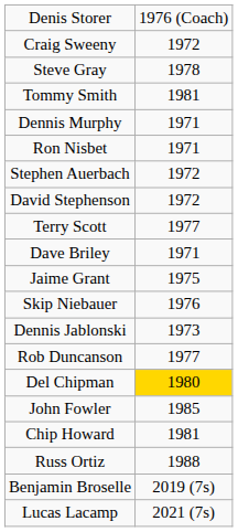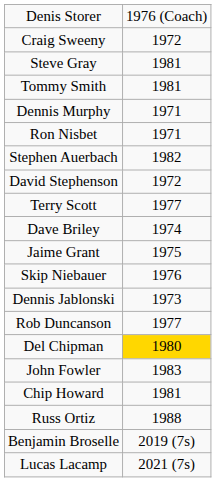 <table class="wikitable">
 <tr align="center">
 <td>Denis Storer</td>
 <td>1976 (Coach)</td>
 </tr>
 <tr align="center">
 <td>Craig Sweeny</td>
 <td>1972</td>
 </tr>
 <tr align="center">
 <td>Steve Gray</td>
-<td>1978</td>
+<td>1981</td>
 </tr>
 <tr align="center">
 <td>Tommy Smith</td>
 <td>1981</td>
 </tr>
 <tr align="center">
 <td>Dennis Murphy</td>
 <td>1971</td>
 </tr>
 <tr align="center">
 <td>Ron Nisbet</td>
 <td>1971</td>
 </tr>
 <tr align="center">
 <td>Stephen Auerbach</td>
-<td>1972</td>
+<td>1982</td>
 </tr>
 <tr align="center">
 <td>David Stephenson</td>
 <td>1972</td>
 </tr>
 <tr align="center">
 <td>Terry Scott</td>
 <td>1977</td>
 </tr>
 <tr align="center">
 <td>Dave Briley</td>
-<td>1971</td>
+<td>1974</td>
 </tr>
 <tr align="center">
 <td>Jaime Grant</td>
 <td>1975</td>
 </tr>
 <tr align="center">
 <td>Skip Niebauer</td>
 <td>1976</td>
 </tr>
 <tr align="center">
 <td>Dennis Jablonski</td>
 <td>1973</td>
 </tr>
 <tr align="center">
 <td>Rob Duncanson</td>
 <td>1977</td>
 </tr>
 <tr align="center">
 <td>Del Chipman</td>
 <td style="background: gold;">1980</td>
 </tr>
 <tr align="center">
 <td>John Fowler</td>
-<td>1985</td>
+<td>1983</td>
 </tr>
 <tr align="center">
 <td>Chip Howard</td>
 <td>1981</td>
 </tr>
 <tr align="center">
 <td>Russ Ortiz</td>
 <td>1988</td>
 </tr>
 <tr align="center">
 <td>Benjamin Broselle</td>
 <td>2019 (7s)</td>
 </tr>
 <tr align="center">
 <td>Lucas Lacamp</td>
 <td>2021 (7s)</td>
 </tr>
 </table>
